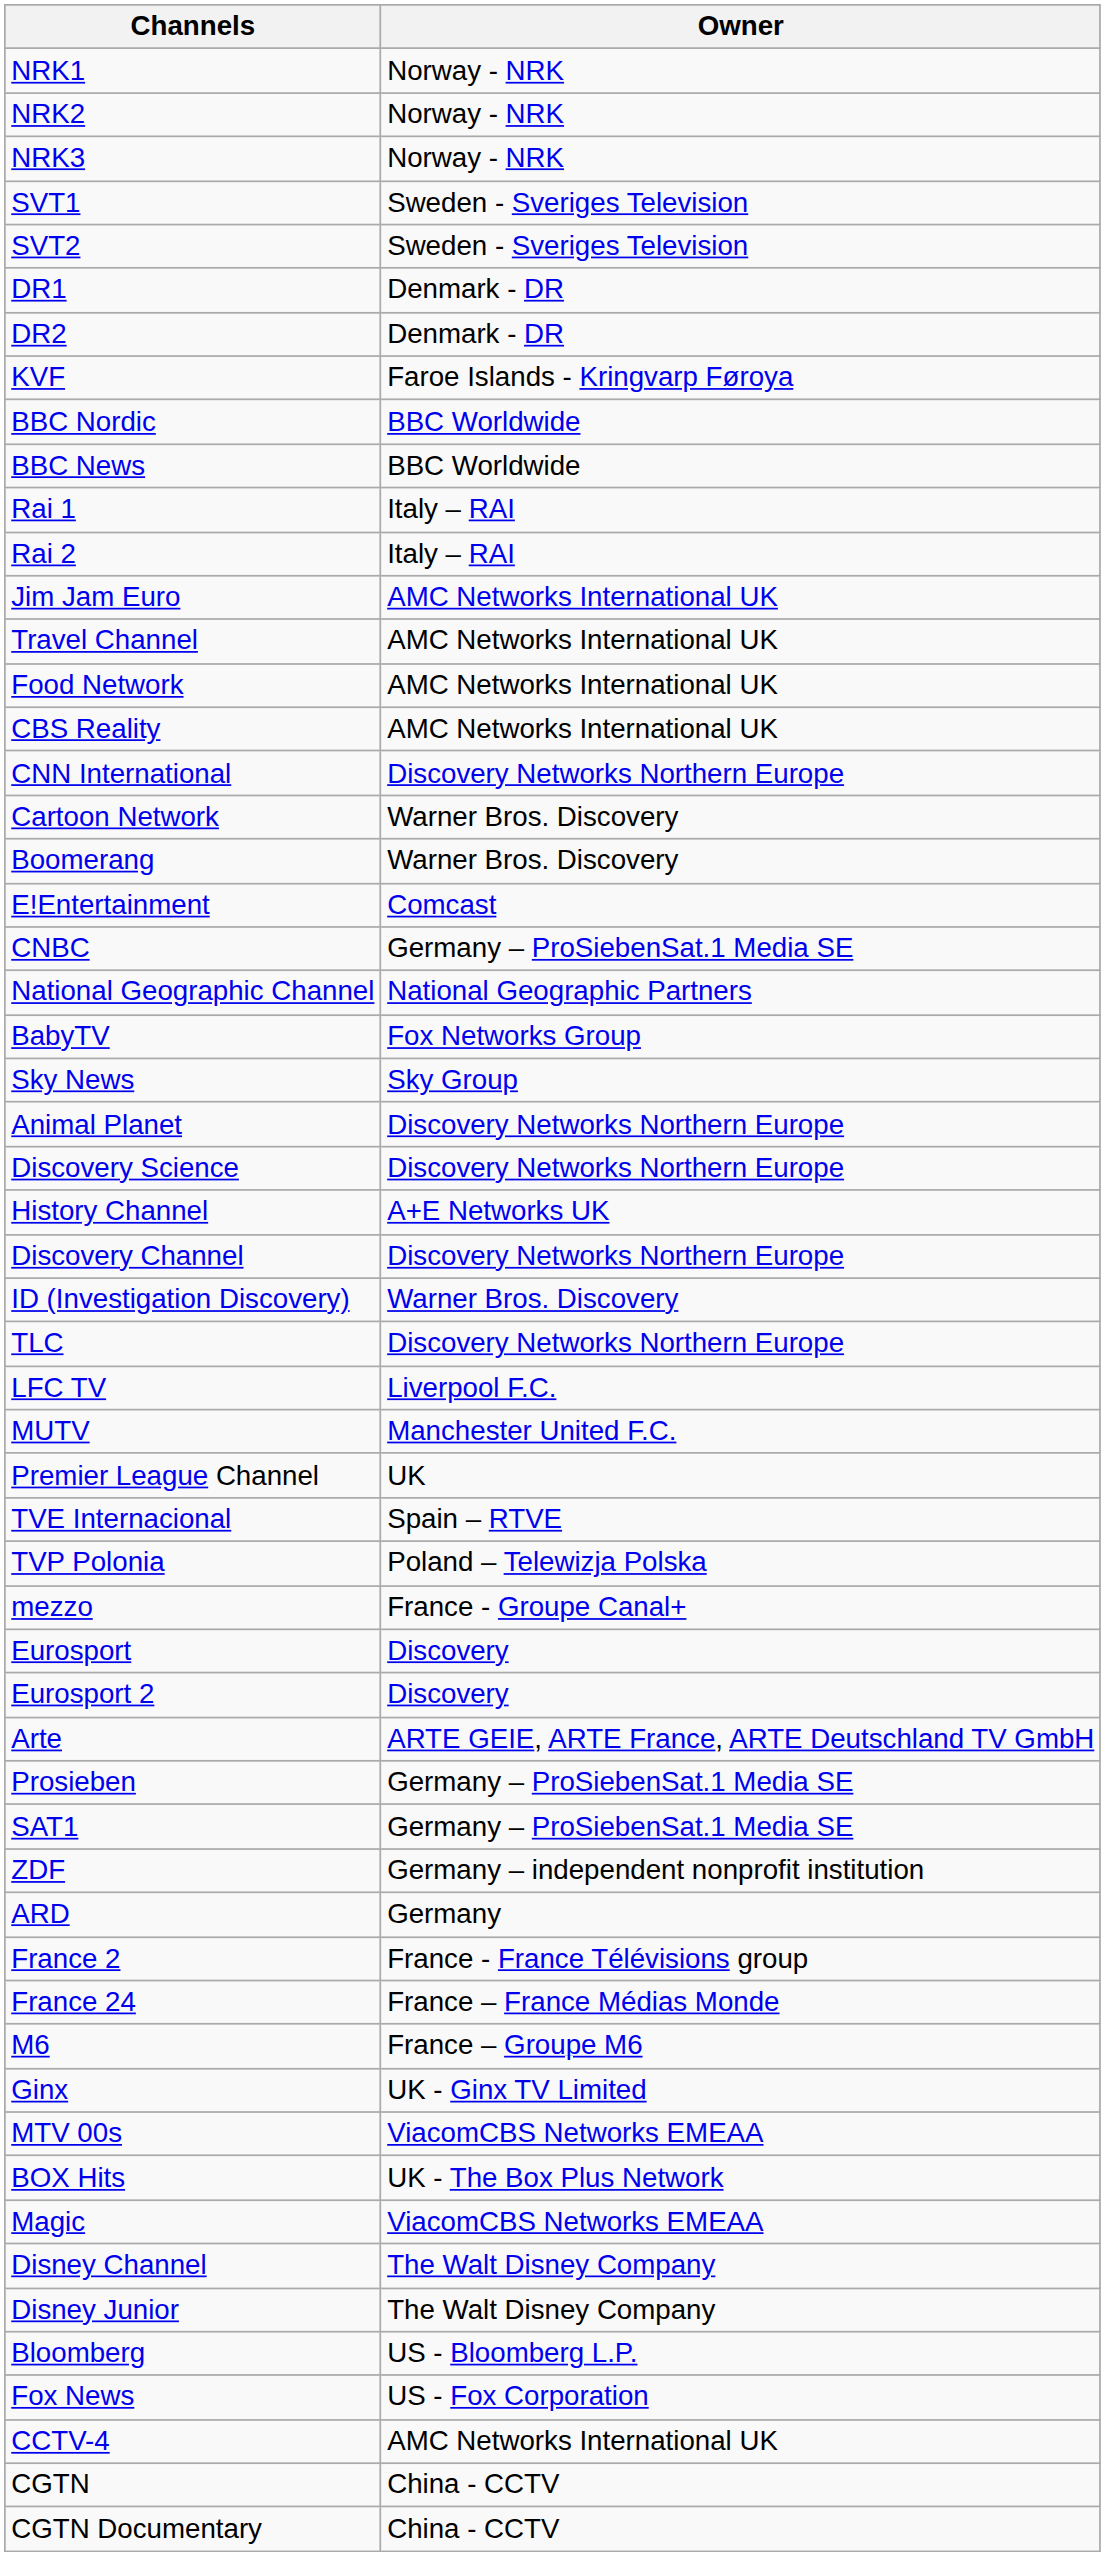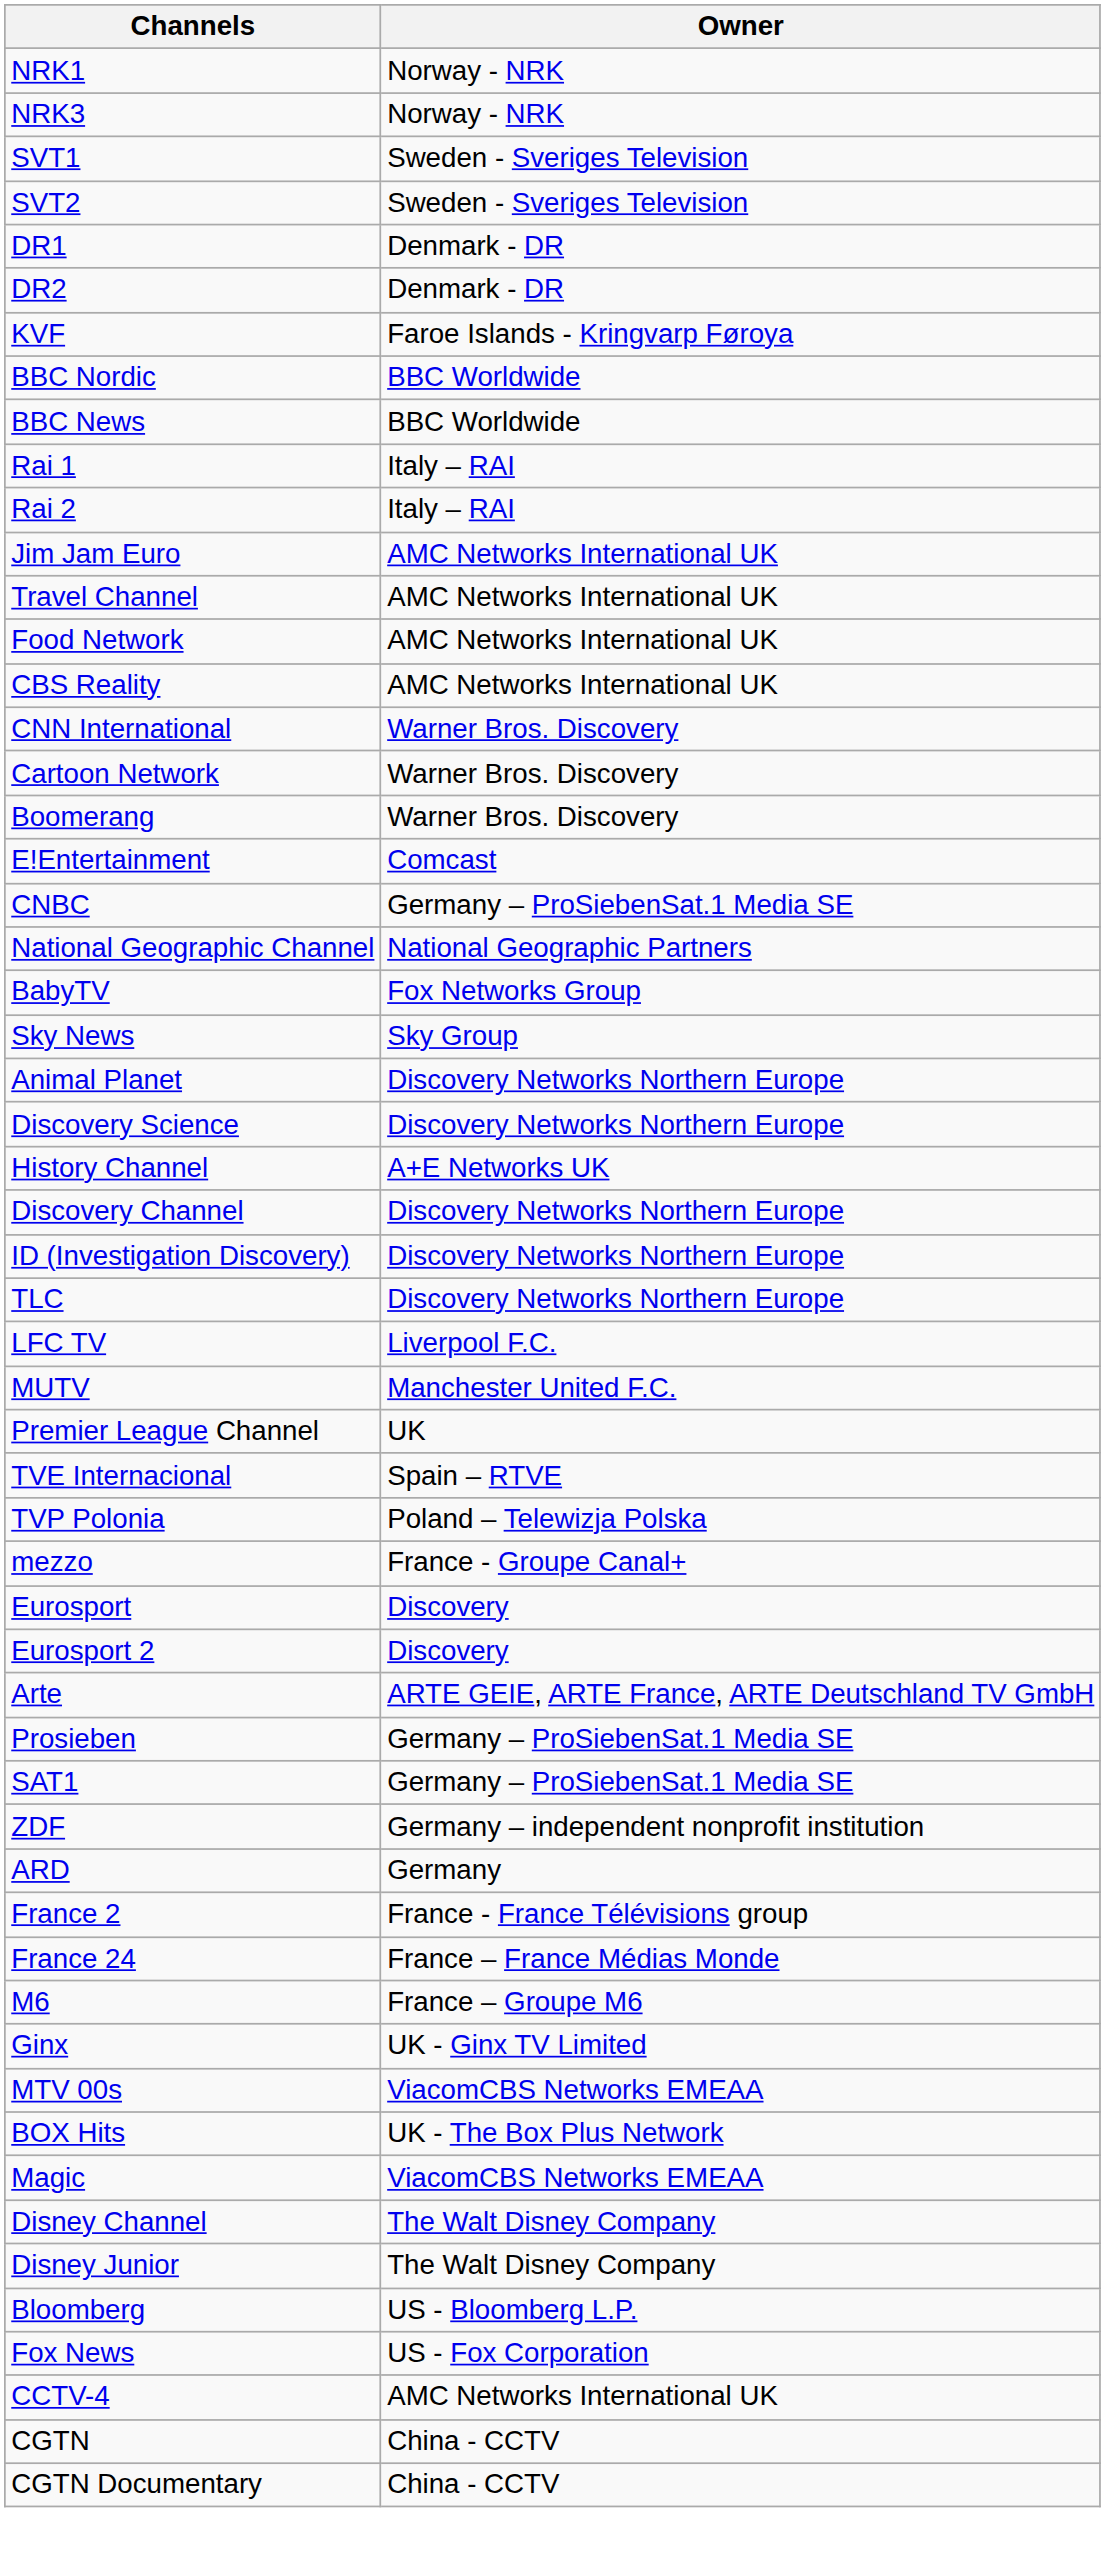 <table class="wikitable">
 <tr>
 <th>Channels</th>
 <th>Owner</th>
 </tr>
 <tr>
 <td><a href='#'>NRK1</a></td>
-<td>Norway - <a href='#'>NRK</a></td>
-</tr>
-<tr>
-<td><a href='#'>NRK2</a></td>
 <td>Norway - <a href='#'>NRK</a></td>
 </tr>
 <tr>
 <td><a href='#'>NRK3</a></td>
 <td>Norway - <a href='#'>NRK</a></td>
 </tr>
 <tr>
 <td><a href='#'>SVT1</a></td>
 <td>Sweden - <a href='#'>Sveriges Television</a></td>
 </tr>
 <tr>
 <td><a href='#'>SVT2</a></td>
 <td>Sweden - <a href='#'>Sveriges Television</a></td>
 </tr>
 <tr>
 <td><a href='#'>DR1</a></td>
 <td>Denmark - <a href='#'>DR</a></td>
 </tr>
 <tr>
 <td><a href='#'>DR2</a></td>
 <td>Denmark - <a href='#'>DR</a></td>
 </tr>
 <tr>
 <td><a href='#'>KVF</a></td>
 <td>Faroe Islands - <a href='#'>Kringvarp Føroya</a></td>
 </tr>
 <tr>
 <td><a href='#'>BBC Nordic</a></td>
 <td><a href='#'>BBC Worldwide</a></td>
 </tr>
 <tr>
 <td><a href='#'>BBC News</a></td>
 <td>BBC Worldwide</td>
 </tr>
 <tr>
 <td><a href='#'>Rai 1</a></td>
 <td>Italy – <a href='#'>RAI</a></td>
 </tr>
 <tr>
 <td><a href='#'>Rai 2</a></td>
 <td>Italy – <a href='#'>RAI</a></td>
 </tr>
 <tr>
 <td><a href='#'>Jim Jam Euro</a></td>
 <td><a href='#'>AMC Networks International UK</a></td>
 </tr>
 <tr>
 <td><a href='#'>Travel Channel</a></td>
 <td>AMC Networks International UK</td>
 </tr>
 <tr>
 <td><a href='#'>Food Network</a></td>
 <td>AMC Networks International UK</td>
 </tr>
 <tr>
 <td><a href='#'>CBS Reality</a></td>
 <td>AMC Networks International UK</td>
 </tr>
 <tr>
 <td><a href='#'>CNN International</a></td>
-<td><a href='#'>Discovery Networks Northern Europe</a></td>
+<td><a href='#'>Warner Bros. Discovery</a></td>
 </tr>
 <tr>
 <td><a href='#'>Cartoon Network</a></td>
 <td>Warner Bros. Discovery</td>
 </tr>
 <tr>
 <td><a href='#'>Boomerang</a></td>
 <td>Warner Bros. Discovery</td>
 </tr>
 <tr>
 <td><a href='#'>E!Entertainment</a></td>
 <td><a href='#'>Comcast</a></td>
 </tr>
 <tr>
 <td><a href='#'>CNBC</a></td>
 <td>Germany – <a href='#'>ProSiebenSat.1 Media SE</a></td>
 </tr>
 <tr>
 <td><a href='#'>National Geographic Channel</a></td>
 <td><a href='#'>National Geographic Partners</a></td>
 </tr>
 <tr>
 <td><a href='#'>BabyTV</a></td>
 <td><a href='#'>Fox Networks Group</a></td>
 </tr>
 <tr>
 <td><a href='#'>Sky News</a></td>
 <td><a href='#'>Sky Group</a></td>
 </tr>
 <tr>
 <td><a href='#'>Animal Planet</a></td>
 <td><a href='#'>Discovery Networks Northern Europe</a></td>
 </tr>
 <tr>
 <td><a href='#'>Discovery Science</a></td>
 <td><a href='#'>Discovery Networks Northern Europe</a></td>
 </tr>
 <tr>
 <td><a href='#'>History Channel</a></td>
 <td><a href='#'>A+E Networks UK</a></td>
 </tr>
 <tr>
 <td><a href='#'>Discovery Channel</a></td>
 <td><a href='#'>Discovery Networks Northern Europe</a></td>
 </tr>
 <tr>
 <td><a href='#'>ID (Investigation Discovery)</a></td>
-<td><a href='#'>Warner Bros. Discovery</a></td>
+<td><a href='#'>Discovery Networks Northern Europe</a></td>
 </tr>
 <tr>
 <td><a href='#'>TLC</a></td>
 <td><a href='#'>Discovery Networks Northern Europe</a></td>
 </tr>
 <tr>
 <td><a href='#'>LFC TV</a></td>
 <td><a href='#'>Liverpool F.C.</a></td>
 </tr>
 <tr>
 <td><a href='#'>MUTV</a></td>
 <td><a href='#'>Manchester United F.C.</a></td>
 </tr>
 <tr>
 <td><a href='#'>Premier League</a> Channel</td>
 <td>UK</td>
 </tr>
 <tr>
 <td><a href='#'>TVE Internacional</a></td>
 <td>Spain – <a href='#'>RTVE</a></td>
 </tr>
 <tr>
 <td><a href='#'>TVP Polonia</a></td>
 <td>Poland – <a href='#'>Telewizja Polska</a></td>
 </tr>
 <tr>
 <td><a href='#'>mezzo</a></td>
 <td>France - <a href='#'>Groupe Canal+</a></td>
 </tr>
 <tr>
 <td><a href='#'>Eurosport</a></td>
 <td><a href='#'>Discovery</a></td>
 </tr>
 <tr>
 <td><a href='#'>Eurosport 2</a></td>
 <td><a href='#'>Discovery</a></td>
 </tr>
 <tr>
 <td><a href='#'>Arte</a></td>
 <td><a href='#'>ARTE GEIE</a>, <a href='#'>ARTE France</a>, <a href='#'>ARTE Deutschland TV GmbH</a></td>
 </tr>
 <tr>
 <td><a href='#'>Prosieben</a></td>
 <td>Germany – <a href='#'>ProSiebenSat.1 Media SE</a></td>
 </tr>
 <tr>
 <td><a href='#'>SAT1</a></td>
 <td>Germany – <a href='#'>ProSiebenSat.1 Media SE</a></td>
 </tr>
 <tr>
 <td><a href='#'>ZDF</a></td>
 <td>Germany – independent nonprofit institution</td>
 </tr>
 <tr>
 <td><a href='#'>ARD</a></td>
 <td>Germany</td>
 </tr>
 <tr>
 <td><a href='#'>France 2</a></td>
 <td>France -  <a href='#'>France Télévisions</a> group</td>
 </tr>
 <tr>
 <td><a href='#'>France 24</a></td>
 <td>France – <a href='#'>France Médias Monde</a></td>
 </tr>
 <tr>
 <td><a href='#'>M6</a></td>
 <td>France – <a href='#'>Groupe M6</a></td>
 </tr>
 <tr>
 <td><a href='#'>Ginx</a></td>
 <td>UK - <a href='#'>Ginx TV Limited</a></td>
 </tr>
 <tr>
 <td><a href='#'>MTV 00s</a></td>
 <td><a href='#'>ViacomCBS Networks EMEAA</a></td>
 </tr>
 <tr>
 <td><a href='#'>BOX Hits</a></td>
 <td>UK - <a href='#'>The Box Plus Network</a></td>
 </tr>
 <tr>
 <td><a href='#'>Magic</a></td>
 <td><a href='#'>ViacomCBS Networks EMEAA</a></td>
 </tr>
 <tr>
 <td><a href='#'>Disney Channel</a></td>
 <td><a href='#'>The Walt Disney Company</a></td>
 </tr>
 <tr>
 <td><a href='#'>Disney Junior</a></td>
 <td>The Walt Disney Company</td>
 </tr>
 <tr>
 <td><a href='#'>Bloomberg</a></td>
 <td>US - <a href='#'>Bloomberg L.P.</a></td>
 </tr>
 <tr>
 <td><a href='#'>Fox News</a></td>
 <td>US - <a href='#'>Fox Corporation</a></td>
 </tr>
 <tr>
 <td><a href='#'>CCTV-4</a></td>
 <td>AMC Networks International UK</td>
 </tr>
 <tr>
 <td>CGTN</td>
 <td>China - CCTV</td>
 </tr>
 <tr>
 <td>CGTN Documentary</td>
 <td>China - CCTV</td>
 </tr>
 </table>
